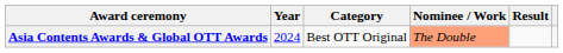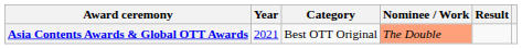 <table class="wikitable plainrowheaders sortable">
 <tr>
 <th scope="col">Award ceremony</th>
 <th scope="col">Year</th>
 <th scope="col">Category</th>
 <th scope="col">Nominee / Work</th>
 <th scope="col">Result</th>
 <th class="unsortable" scope="col"></th>
 </tr>
 <tr>
 <th rowspan="1" scope="row"><a href='#'>Asia Contents Awards & Global OTT Awards</a></th>
-<td rowspan="1" style="text-align:center"><a href='#'>2024</a></td>
+<td rowspan="1" style="text-align:center"><a href='#'>2021</a></td>
 <td>Best OTT Original</td>
 <td style="background: lightsalmon;"><em>The Double</em></td>
 <td></td>
 <td rowspan="1" style="text-align:center"></td>
 </tr>
 </table>
